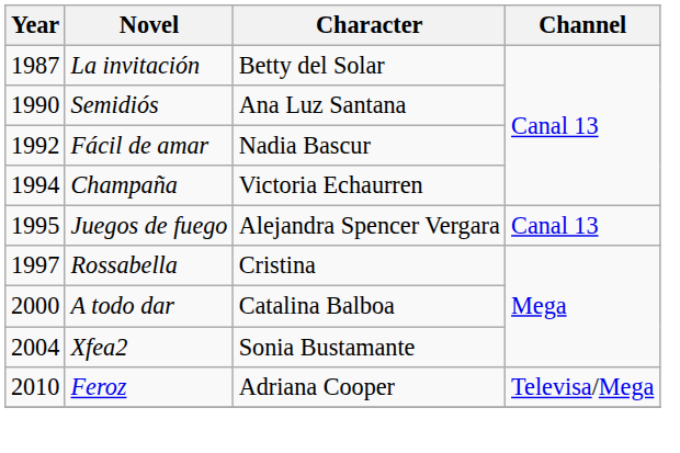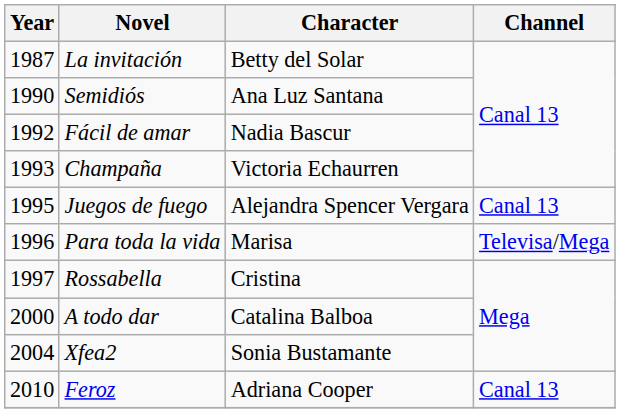 <table class="wikitable" style="font-size:95%;">
 <tr>
 <th>Year</th>
 <th>Novel</th>
 <th>Character</th>
 <th>Channel</th>
 </tr>
 <tr>
 <td>1987</td>
 <td><em>La invitación</em></td>
 <td>Betty del Solar</td>
 <td rowspan="4"><a href='#'>Canal 13</a></td>
 </tr>
 <tr>
 <td>1990</td>
 <td><em>Semidiós</em></td>
 <td>Ana Luz Santana</td>
 </tr>
 <tr>
 <td>1992</td>
 <td><em>Fácil de amar</em></td>
 <td>Nadia Bascur</td>
 </tr>
 <tr>
-<td>1994</td>
+<td>1993</td>
 <td><em>Champaña</em></td>
 <td>Victoria Echaurren</td>
 </tr>
 <tr>
 <td>1995</td>
 <td><em>Juegos de fuego</em></td>
 <td>Alejandra Spencer Vergara</td>
 <td><a href='#'>Canal 13</a></td>
+</tr>
+<tr>
+<td>1996</td>
+<td><em>Para toda la vida</em></td>
+<td>Marisa</td>
+<td><a href='#'>Televisa</a>/<a href='#'>Mega</a></td>
 </tr>
 <tr>
 <td>1997</td>
 <td><em>Rossabella</em></td>
 <td>Cristina</td>
 <td rowspan="3"><a href='#'>Mega</a></td>
 </tr>
 <tr>
 <td>2000</td>
 <td><em>A todo dar</em></td>
 <td>Catalina Balboa</td>
 </tr>
 <tr>
 <td>2004</td>
 <td><em>Xfea2</em></td>
 <td>Sonia Bustamante</td>
 </tr>
 <tr>
 <td>2010</td>
 <td><em><a href='#'>Feroz</a></em></td>
 <td>Adriana Cooper</td>
-<td><a href='#'>Televisa</a>/<a href='#'>Mega</a></td>
+<td><a href='#'>Canal 13</a></td>
 </tr>
 <tr>
 </tr>
 </table>
